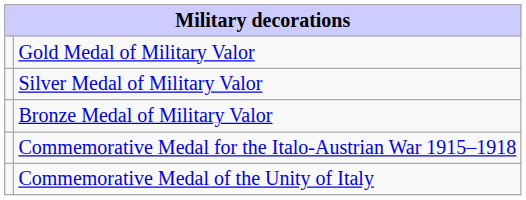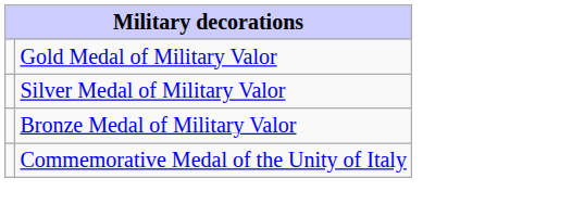 <table class="wikitable">
 <tr style="background:#ccf; text-align:center;">
 <td colspan=2><strong>Military decorations</strong></td>
 </tr>
 <tr>
 <td></td>
 <td><a href='#'>Gold Medal of Military Valor</a></td>
 </tr>
 <tr>
 <td></td>
 <td><a href='#'>Silver Medal of Military Valor</a></td>
 </tr>
 <tr>
 <td></td>
 <td><a href='#'>Bronze Medal of Military Valor</a></td>
 </tr>
 <tr>
 <td></td>
-<td><a href='#'>Commemorative Medal for the Italo-Austrian War 1915–1918</a></td>
-</tr>
-<tr>
-<td></td>
 <td><a href='#'>Commemorative Medal of the Unity of Italy</a></td>
 </tr>
 </table>
